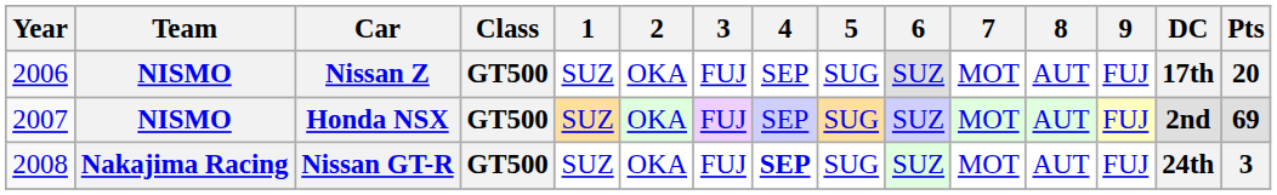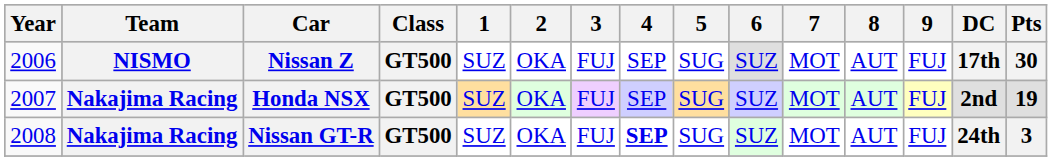 <table class="wikitable" style="text-align:center; font-size:85%">
 <tr>
 <th>Year</th>
 <th>Team</th>
 <th>Car</th>
 <th>Class</th>
 <th>1</th>
 <th>2</th>
 <th>3</th>
 <th>4</th>
 <th>5</th>
 <th>6</th>
 <th>7</th>
 <th>8</th>
 <th>9</th>
 <th>DC</th>
 <th>Pts</th>
 </tr>
 <tr>
 <td><a href='#'>2006</a></td>
 <th nowrap><a href='#'>NISMO</a></th>
 <th nowrap><a href='#'>Nissan Z</a></th>
 <th>GT500</th>
 <td style="background:#FFFFFF;"><a href='#'>SUZ</a></td>
 <td style="background:#FFFFFF;"><a href='#'>OKA</a></td>
 <td style="background:#FFFFFF;"><a href='#'>FUJ</a></td>
 <td style="background:#FFFFFF;"><a href='#'>SEP</a></td>
 <td style="background:#FFFFFF;"><a href='#'>SUG</a></td>
 <td style="background:#DFDFDF;"><a href='#'>SUZ</a><br></td>
 <td style="background:#FFFFFF;"><a href='#'>MOT</a></td>
 <td style="background:#FFFFFF;"><a href='#'>AUT</a></td>
 <td style="background:#FFFFFF;"><a href='#'>FUJ</a></td>
 <th>17th</th>
-<th>20</th>
+<th>30</th>
 </tr>
 <tr>
 <td><a href='#'>2007</a></td>
-<th nowrap><a href='#'>NISMO</a></th>
+<th nowrap><a href='#'>Nakajima Racing</a></th>
 <th nowrap><a href='#'>Honda NSX</a></th>
 <th>GT500</th>
 <td style="background:#FFDF9F;"><a href='#'>SUZ</a><br></td>
 <td style="background:#DFFFDF;"><a href='#'>OKA</a><br></td>
 <td style="background:#EFCFFF;"><a href='#'>FUJ</a><br></td>
 <td style="background:#CFCFFF;"><a href='#'>SEP</a><br></td>
 <td style="background:#FFDF9F;"><a href='#'>SUG</a><br></td>
 <td style="background:#CFCFFF;"><a href='#'>SUZ</a><br></td>
 <td style="background:#DFFFDF;"><a href='#'>MOT</a><br></td>
 <td style="background:#DFFFDF;"><a href='#'>AUT</a><br></td>
 <td style="background:#FFFFBF;"><a href='#'>FUJ</a><br></td>
 <th style="background:#DFDFDF;">2nd</th>
-<th style="background:#DFDFDF;">69</th>
+<th style="background:#DFDFDF;">19</th>
 </tr>
 <tr>
 <td><a href='#'>2008</a></td>
 <th nowrap><a href='#'>Nakajima Racing</a></th>
 <th nowrap><a href='#'>Nissan GT-R</a></th>
 <th>GT500</th>
 <td style="background:#FFFFFF;"><a href='#'>SUZ</a></td>
 <td style="background:#FFFFFF;"><a href='#'>OKA</a></td>
 <td style="background:#FFFFFF;"><a href='#'>FUJ</a></td>
 <td style="background:#FFFFFF;"><strong><a href='#'>SEP</a></strong></td>
 <td style="background:#FFFFFF;"><a href='#'>SUG</a></td>
 <td style="background:#DFFFDF;"><a href='#'>SUZ</a><br></td>
 <td style="background:#FFFFFF;"><a href='#'>MOT</a></td>
 <td style="background:#FFFFFF;"><a href='#'>AUT</a></td>
 <td style="background:#FFFFFF;"><a href='#'>FUJ</a></td>
 <th>24th</th>
 <th>3</th>
 </tr>
 </table>
